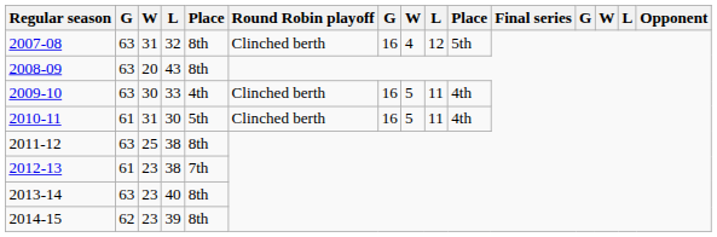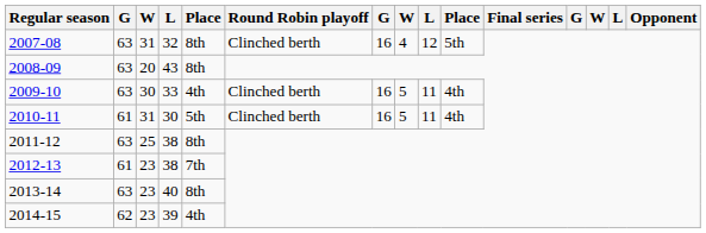 <table class="wikitable">
 <tr>
 <th>Regular season</th>
 <th>G</th>
 <th>W</th>
 <th>L</th>
 <th>Place</th>
 <th>Round Robin playoff</th>
 <th>G</th>
 <th>W</th>
 <th>L</th>
 <th>Place</th>
 <th>Final series</th>
 <th>G</th>
 <th>W</th>
 <th>L</th>
 <th>Opponent</th>
 </tr>
 <tr>
 <td><a href='#'>2007-08</a></td>
 <td>63</td>
 <td>31</td>
 <td>32</td>
 <td>8th</td>
 <td>Clinched berth</td>
 <td>16</td>
 <td>4</td>
 <td>12</td>
 <td>5th</td>
 </tr>
 <tr>
 <td><a href='#'>2008-09</a></td>
 <td>63</td>
 <td>20</td>
 <td>43</td>
 <td>8th</td>
 </tr>
 <tr>
 <td><a href='#'>2009-10</a></td>
 <td>63</td>
 <td>30</td>
 <td>33</td>
 <td>4th</td>
 <td>Clinched berth</td>
 <td>16</td>
 <td>5</td>
 <td>11</td>
 <td>4th</td>
 </tr>
 <tr>
 <td><a href='#'>2010-11</a></td>
 <td>61</td>
 <td>31</td>
 <td>30</td>
 <td>5th</td>
 <td>Clinched berth</td>
 <td>16</td>
 <td>5</td>
 <td>11</td>
 <td>4th</td>
 </tr>
 <tr>
 <td 2011-12 LVBP season>2011-12</td>
 <td>63</td>
 <td>25</td>
 <td>38</td>
 <td>8th</td>
 </tr>
 <tr>
 <td><a href='#'>2012-13</a></td>
 <td>61</td>
 <td>23</td>
 <td>38</td>
 <td>7th</td>
 </tr>
 <tr>
 <td 2013-14 LVBP season>2013-14</td>
 <td>63</td>
 <td>23</td>
 <td>40</td>
 <td>8th</td>
 </tr>
 <tr>
 <td 2014-15 LVBP season>2014-15</td>
 <td>62</td>
 <td>23</td>
 <td>39</td>
-<td>8th</td>
+<td>4th</td>
 </tr>
 </table>
